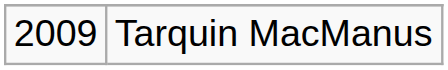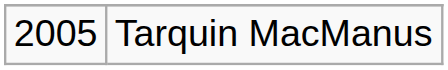 <table class="wikitable">
 <tr>
 </tr>
 <tr>
-<td>2009</td>
+<td>2005</td>
 <td>Tarquin MacManus</td>
 </tr>
 </table>
